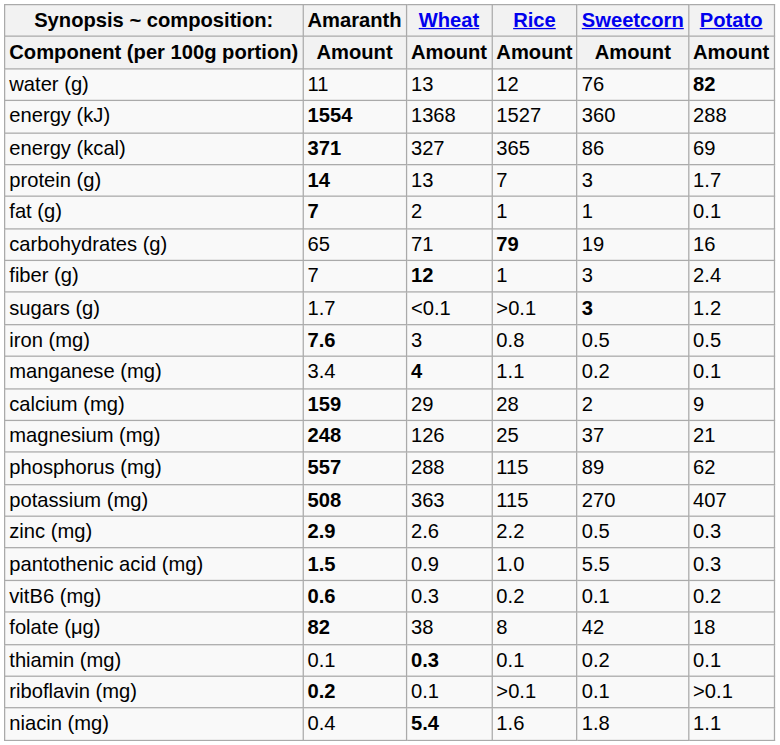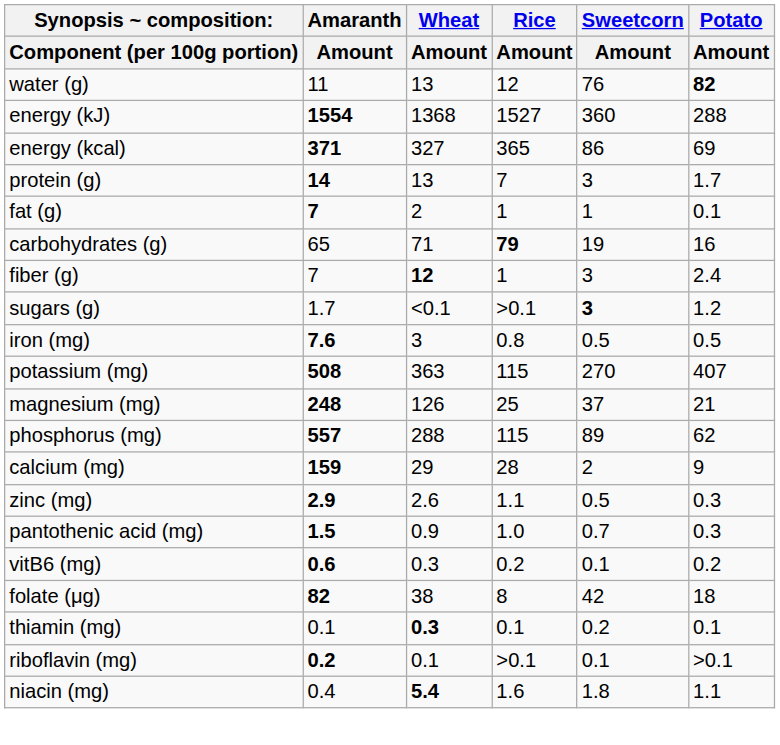 <table class="wikitable">
 <tr>
 <th>Synopsis ~ composition:</th>
 <th>Amaranth</th>
 <th><a href='#'>Wheat</a></th>
 <th><a href='#'>Rice</a></th>
 <th><a href='#'>Sweetcorn</a></th>
 <th><a href='#'>Potato</a></th>
 </tr>
 <tr>
 <th>Component (per 100g portion)</th>
 <th>Amount</th>
 <th>Amount</th>
 <th>Amount</th>
 <th>Amount</th>
 <th>Amount</th>
 </tr>
 <tr>
 <td>water (g)</td>
 <td>11</td>
 <td>13</td>
 <td>12</td>
 <td>76</td>
 <td><strong>82</strong></td>
 </tr>
 <tr>
 <td>energy (kJ)</td>
 <td><strong>1554</strong></td>
 <td>1368</td>
 <td>1527</td>
 <td>360</td>
 <td>288</td>
 </tr>
 <tr>
 <td>energy (kcal)</td>
 <td><strong>371</strong></td>
 <td>327</td>
 <td>365</td>
 <td>86</td>
 <td>69</td>
 </tr>
 <tr>
 <td>protein (g)</td>
 <td><strong>14</strong></td>
 <td>13</td>
 <td>7</td>
 <td>3</td>
 <td>1.7</td>
 </tr>
 <tr>
 <td>fat (g)</td>
 <td><strong>7</strong></td>
 <td>2</td>
 <td>1</td>
 <td>1</td>
 <td>0.1</td>
 </tr>
 <tr>
 <td>carbohydrates (g)</td>
 <td>65</td>
 <td>71</td>
 <td><strong>79</strong></td>
 <td>19</td>
 <td>16</td>
 </tr>
 <tr>
 <td>fiber (g)</td>
 <td>7</td>
 <td><strong>12</strong></td>
 <td>1</td>
 <td>3</td>
 <td>2.4</td>
 </tr>
 <tr>
 <td>sugars (g)</td>
 <td>1.7</td>
 <td><0.1</td>
 <td>>0.1</td>
 <td><strong>3</strong></td>
 <td>1.2</td>
 </tr>
 <tr>
 <td>iron (mg)</td>
 <td><strong>7.6</strong></td>
 <td>3</td>
 <td>0.8</td>
 <td>0.5</td>
 <td>0.5</td>
 </tr>
 <tr>
-<td>manganese (mg)</td>
-<td>3.4</td>
-<td><strong>4</strong></td>
-<td>1.1</td>
-<td>0.2</td>
-<td>0.1</td>
-</tr>
-<tr>
-<td>calcium (mg)</td>
-<td><strong>159</strong></td>
-<td>29</td>
-<td>28</td>
-<td>2</td>
-<td>9</td>
+<td>potassium (mg)</td>
+<td><strong>508</strong></td>
+<td>363</td>
+<td>115</td>
+<td>270</td>
+<td>407</td>
 </tr>
 <tr>
 <td>magnesium (mg)</td>
 <td><strong>248</strong></td>
 <td>126</td>
 <td>25</td>
 <td>37</td>
 <td>21</td>
 </tr>
 <tr>
 <td>phosphorus (mg)</td>
 <td><strong>557</strong></td>
 <td>288</td>
 <td>115</td>
 <td>89</td>
 <td>62</td>
 </tr>
 <tr>
-<td>potassium (mg)</td>
-<td><strong>508</strong></td>
-<td>363</td>
-<td>115</td>
-<td>270</td>
-<td>407</td>
+<td>calcium (mg)</td>
+<td><strong>159</strong></td>
+<td>29</td>
+<td>28</td>
+<td>2</td>
+<td>9</td>
 </tr>
 <tr>
 <td>zinc (mg)</td>
 <td><strong>2.9</strong></td>
 <td>2.6</td>
-<td>2.2</td>
+<td>1.1</td>
 <td>0.5</td>
 <td>0.3</td>
 </tr>
 <tr>
 <td>pantothenic acid (mg)</td>
 <td><strong>1.5</strong></td>
 <td>0.9</td>
 <td>1.0</td>
-<td>5.5</td>
+<td>0.7</td>
 <td>0.3</td>
 </tr>
 <tr>
 <td>vitB6 (mg)</td>
 <td><strong>0.6</strong></td>
 <td>0.3</td>
 <td>0.2</td>
 <td>0.1</td>
 <td>0.2</td>
 </tr>
 <tr>
 <td>folate (μg)</td>
 <td><strong>82</strong></td>
 <td>38</td>
 <td>8</td>
 <td>42</td>
 <td>18</td>
 </tr>
 <tr>
 <td>thiamin (mg)</td>
 <td>0.1</td>
 <td><strong>0.3</strong></td>
 <td>0.1</td>
 <td>0.2</td>
 <td>0.1</td>
 </tr>
 <tr>
 <td>riboflavin (mg)</td>
 <td><strong>0.2</strong></td>
 <td>0.1</td>
 <td>>0.1</td>
 <td>0.1</td>
 <td>>0.1</td>
 </tr>
 <tr>
 <td>niacin (mg)</td>
 <td>0.4</td>
 <td><strong>5.4</strong></td>
 <td>1.6</td>
 <td>1.8</td>
 <td>1.1</td>
 </tr>
 </table>
